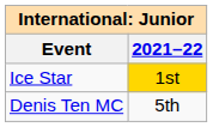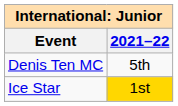 <table class="wikitable" style="text-align:center">
 <tr>
 <th colspan="2" style="background-color: #ffdead; " align="center">International: Junior</th>
 </tr>
 <tr>
 <th>Event</th>
 <th><a href='#'>2021–22</a></th>
 </tr>
 <tr>
+<td align="left"><a href='#'>Denis Ten MC</a></td>
+<td>5th</td>
+</tr>
+<tr>
 <td align="left"><a href='#'>Ice Star</a></td>
 <td bgcolor=gold>1st</td>
 </tr>
-<tr>
-<td align="left"><a href='#'>Denis Ten MC</a></td>
-<td>5th</td>
-</tr>
 </table>
